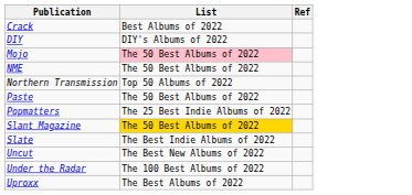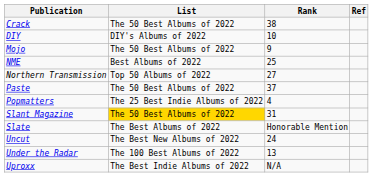 <table class="wikitable">
 <tr>
 <th>Publication</th>
 <th>List</th>
+<th>Rank</th>
 <th>Ref</th>
 </tr>
 <tr>
 <td><em><a href='#'>Crack</a></em></td>
-<td>Best Albums of 2022</td>
+<td>The 50 Best Albums of 2022</td>
+<td>38</td>
 <td></td>
 </tr>
 <tr>
 <td><em><a href='#'>DIY</a></em></td>
 <td>DIY's Albums of 2022</td>
+<td>10</td>
 <td></td>
 </tr>
 <tr>
 <td><em><a href='#'>Mojo</a></em></td>
-<td style="background: pink;">The 50 Best Albums of 2022</td>
+<td>The 50 Best Albums of 2022</td>
+<td>9</td>
 <td></td>
 </tr>
 <tr>
 <td><em><a href='#'>NME</a></em></td>
-<td>The 50 Best Albums of 2022</td>
+<td>Best Albums of 2022</td>
+<td>25</td>
 <td></td>
 </tr>
 <tr>
 <td><em>Northern Transmission</em></td>
 <td>Top 50 Albums of 2022</td>
+<td>27</td>
 <td></td>
 </tr>
 <tr>
 <td><em><a href='#'>Paste</a></em></td>
 <td>The 50 Best Albums of 2022</td>
+<td>37</td>
 <td></td>
 </tr>
 <tr>
 <td><em><a href='#'>Popmatters</a></em></td>
 <td>The 25 Best Indie Albums of 2022</td>
+<td>4</td>
 <td></td>
 </tr>
 <tr>
 <td><em><a href='#'>Slant Magazine</a></em></td>
 <td style="background: gold;">The 50 Best Albums of 2022</td>
+<td>31</td>
 <td></td>
 </tr>
 <tr>
 <td><em><a href='#'>Slate</a></em></td>
-<td>The Best Indie Albums of 2022</td>
+<td>The Best Albums of 2022</td>
+<td>Honorable Mention</td>
 <td></td>
 </tr>
 <tr>
 <td><em><a href='#'>Uncut</a></em></td>
 <td>The Best New Albums of 2022</td>
+<td>24</td>
 <td></td>
 </tr>
 <tr>
 <td><em><a href='#'>Under the Radar</a></em></td>
 <td>The 100 Best Albums of 2022</td>
+<td>13</td>
 <td></td>
 </tr>
 <tr>
 <td><em><a href='#'>Uproxx</a></em></td>
-<td>The Best Albums of 2022</td>
+<td>The Best Indie Albums of 2022</td>
+<td>N/A</td>
 <td></td>
 </tr>
 </table>
